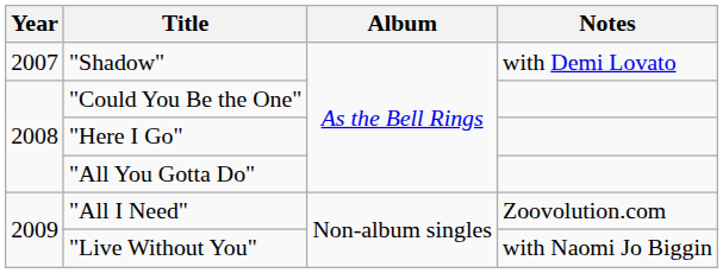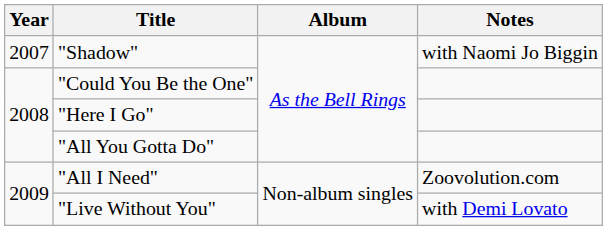 <table class="wikitable">
 <tr style="text-align:center;">
 <th>Year</th>
 <th>Title</th>
 <th>Album</th>
 <th>Notes</th>
 </tr>
 <tr>
 <td style="text-align:center;">2007</td>
 <td style="text-align:left;">"Shadow"</td>
 <td style="text-align:center;" rowspan="4"><a href='#'><em>As the Bell Rings</em></a></td>
-<td>with <a href='#'>Demi Lovato</a></td>
+<td>with Naomi Jo Biggin</td>
 </tr>
 <tr>
 <td style="text-align:center;" rowspan="3">2008</td>
 <td style="text-align:left;">"Could You Be the One"</td>
 <td></td>
 </tr>
 <tr>
 <td style="text-align:left;">"Here I Go"</td>
 <td></td>
 </tr>
 <tr>
 <td style="text-align:left;">"All You Gotta Do"</td>
 <td></td>
 </tr>
 <tr>
 <td style="text-align:center;" rowspan="2">2009</td>
 <td style="text-align:left;">"All I Need"</td>
 <td style="text-align:center;" rowspan="2">Non-album singles</td>
 <td>Zoovolution.com</td>
 </tr>
 <tr>
 <td style="text-align:left;">"Live Without You"</td>
-<td>with Naomi Jo Biggin</td>
+<td>with <a href='#'>Demi Lovato</a></td>
 </tr>
 </table>
